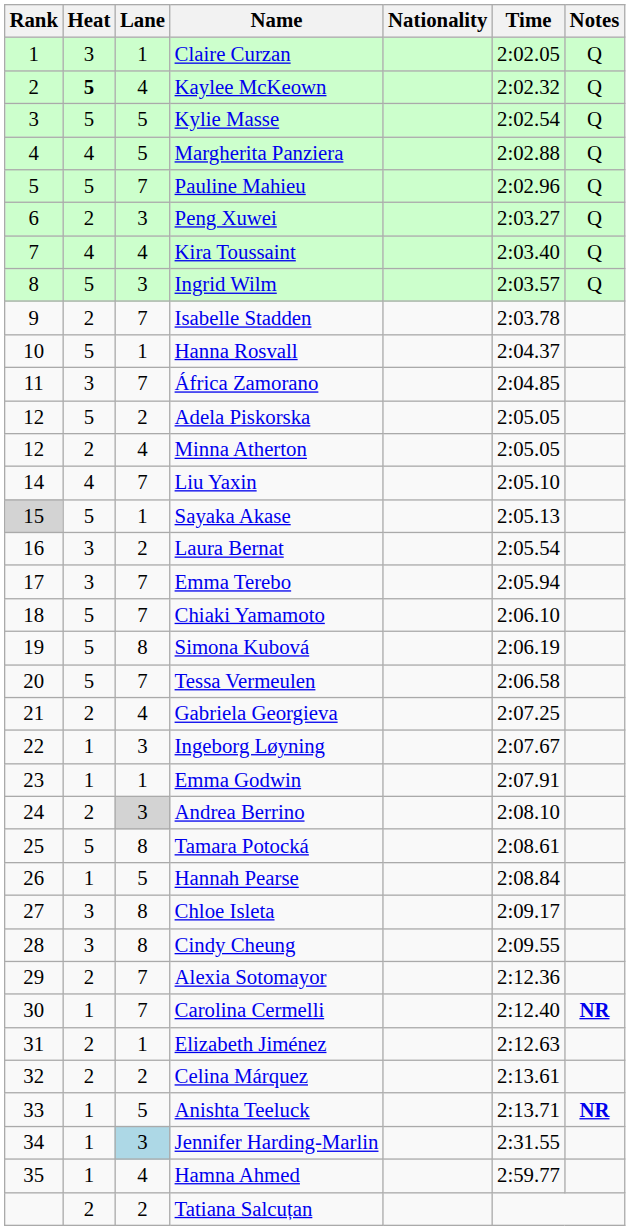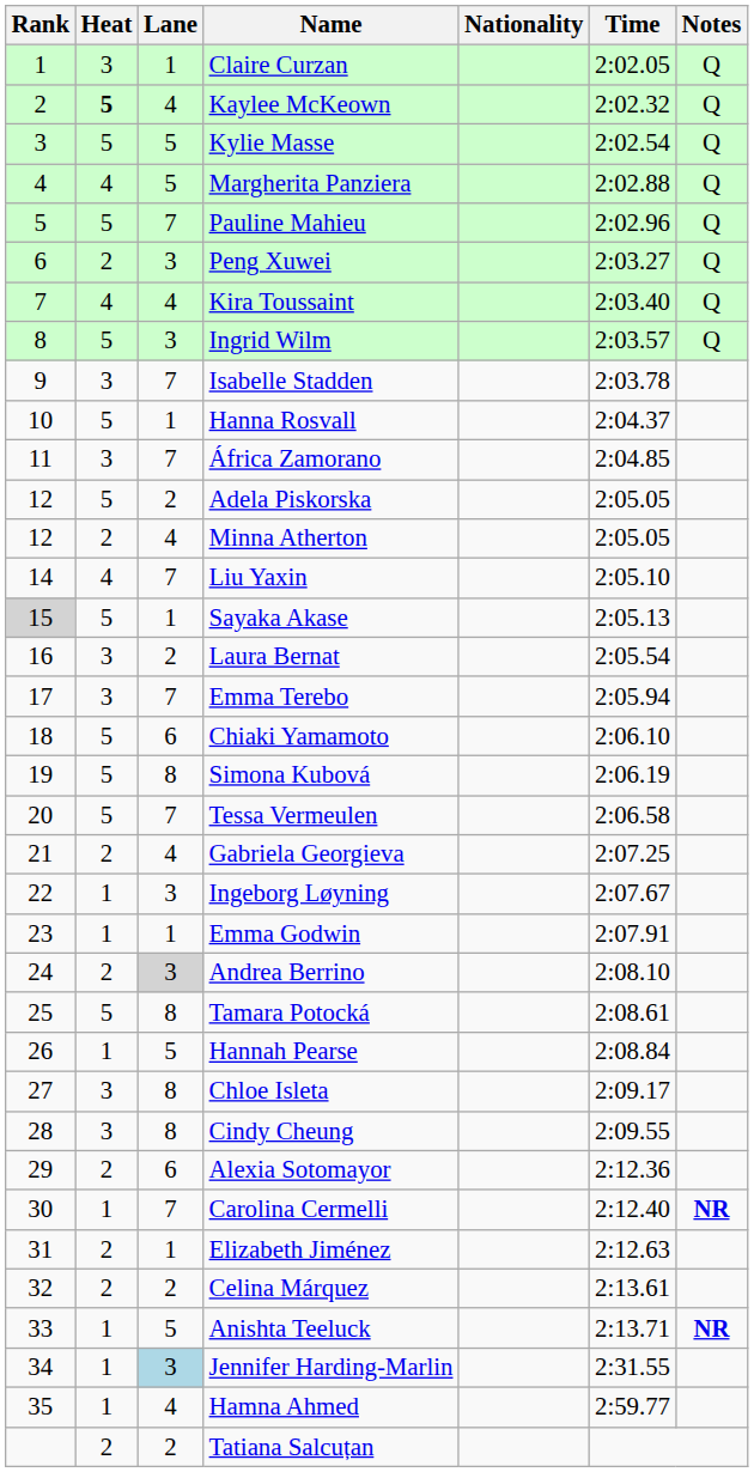 <table class="wikitable sortable" style="text-align:center">
 <tr>
 <th>Rank</th>
 <th>Heat</th>
 <th>Lane</th>
 <th>Name</th>
 <th>Nationality</th>
 <th>Time</th>
 <th>Notes</th>
 </tr>
 <tr bgcolor=ccffcc>
 <td>1</td>
 <td>3</td>
 <td>1</td>
 <td align=left><a href='#'>Claire Curzan</a></td>
 <td align=left></td>
 <td>2:02.05</td>
 <td>Q</td>
 </tr>
 <tr bgcolor=ccffcc>
 <td>2</td>
 <td><strong>5</strong></td>
 <td>4</td>
 <td align=left><a href='#'>Kaylee McKeown</a></td>
 <td align=left></td>
 <td>2:02.32</td>
 <td>Q</td>
 </tr>
 <tr bgcolor=ccffcc>
 <td>3</td>
 <td>5</td>
 <td>5</td>
 <td align=left><a href='#'>Kylie Masse</a></td>
 <td align=left></td>
 <td>2:02.54</td>
 <td>Q</td>
 </tr>
 <tr bgcolor=ccffcc>
 <td>4</td>
 <td>4</td>
 <td>5</td>
 <td align=left><a href='#'>Margherita Panziera</a></td>
 <td align=left></td>
 <td>2:02.88</td>
 <td>Q</td>
 </tr>
 <tr bgcolor=ccffcc>
 <td>5</td>
 <td>5</td>
 <td>7</td>
 <td align=left><a href='#'>Pauline Mahieu</a></td>
 <td align=left></td>
 <td>2:02.96</td>
 <td>Q</td>
 </tr>
 <tr bgcolor=ccffcc>
 <td>6</td>
 <td>2</td>
 <td>3</td>
 <td align=left><a href='#'>Peng Xuwei</a></td>
 <td align=left></td>
 <td>2:03.27</td>
 <td>Q</td>
 </tr>
 <tr bgcolor=ccffcc>
 <td>7</td>
 <td>4</td>
 <td>4</td>
 <td align=left><a href='#'>Kira Toussaint</a></td>
 <td align=left></td>
 <td>2:03.40</td>
 <td>Q</td>
 </tr>
 <tr bgcolor=ccffcc>
 <td>8</td>
 <td>5</td>
 <td>3</td>
 <td align=left><a href='#'>Ingrid Wilm</a></td>
 <td align=left></td>
 <td>2:03.57</td>
 <td>Q</td>
 </tr>
 <tr>
 <td>9</td>
-<td>2</td>
+<td>3</td>
 <td>7</td>
 <td align=left><a href='#'>Isabelle Stadden</a></td>
 <td align=left></td>
 <td>2:03.78</td>
 <td></td>
 </tr>
 <tr>
 <td>10</td>
 <td>5</td>
 <td>1</td>
 <td align=left><a href='#'>Hanna Rosvall</a></td>
 <td align=left></td>
 <td>2:04.37</td>
 <td></td>
 </tr>
 <tr>
 <td>11</td>
 <td>3</td>
 <td>7</td>
 <td align=left><a href='#'>África Zamorano</a></td>
 <td align=left></td>
 <td>2:04.85</td>
 <td></td>
 </tr>
 <tr>
 <td>12</td>
 <td>5</td>
 <td>2</td>
 <td align=left><a href='#'>Adela Piskorska</a></td>
 <td align=left></td>
 <td>2:05.05</td>
 <td></td>
 </tr>
 <tr>
 <td>12</td>
 <td>2</td>
 <td>4</td>
 <td align=left><a href='#'>Minna Atherton</a></td>
 <td align=left></td>
 <td>2:05.05</td>
 <td></td>
 </tr>
 <tr>
 <td>14</td>
 <td>4</td>
 <td>7</td>
 <td align=left><a href='#'>Liu Yaxin</a></td>
 <td align=left></td>
 <td>2:05.10</td>
 <td></td>
 </tr>
 <tr>
 <td style="background: lightgrey;">15</td>
 <td>5</td>
 <td>1</td>
 <td align=left><a href='#'>Sayaka Akase</a></td>
 <td align=left></td>
 <td>2:05.13</td>
 <td></td>
 </tr>
 <tr>
 <td>16</td>
 <td>3</td>
 <td>2</td>
 <td align=left><a href='#'>Laura Bernat</a></td>
 <td align=left></td>
 <td>2:05.54</td>
 <td></td>
 </tr>
 <tr>
 <td>17</td>
 <td>3</td>
 <td>7</td>
 <td align=left><a href='#'>Emma Terebo</a></td>
 <td align=left></td>
 <td>2:05.94</td>
 <td></td>
 </tr>
 <tr>
 <td>18</td>
 <td>5</td>
-<td>7</td>
+<td>6</td>
 <td align=left><a href='#'>Chiaki Yamamoto</a></td>
 <td align=left></td>
 <td>2:06.10</td>
 <td></td>
 </tr>
 <tr>
 <td>19</td>
 <td>5</td>
 <td>8</td>
 <td align=left><a href='#'>Simona Kubová</a></td>
 <td align=left></td>
 <td>2:06.19</td>
 <td></td>
 </tr>
 <tr>
 <td>20</td>
 <td>5</td>
 <td>7</td>
 <td align=left><a href='#'>Tessa Vermeulen</a></td>
 <td align=left></td>
 <td>2:06.58</td>
 <td></td>
 </tr>
 <tr>
 <td>21</td>
 <td>2</td>
 <td>4</td>
 <td align=left><a href='#'>Gabriela Georgieva</a></td>
 <td align=left></td>
 <td>2:07.25</td>
 <td></td>
 </tr>
 <tr>
 <td>22</td>
 <td>1</td>
 <td>3</td>
 <td align=left><a href='#'>Ingeborg Løyning</a></td>
 <td align=left></td>
 <td>2:07.67</td>
 <td></td>
 </tr>
 <tr>
 <td>23</td>
 <td>1</td>
 <td>1</td>
 <td align=left><a href='#'>Emma Godwin</a></td>
 <td align=left></td>
 <td>2:07.91</td>
 <td></td>
 </tr>
 <tr>
 <td>24</td>
 <td>2</td>
 <td style="background: lightgrey;">3</td>
 <td align=left><a href='#'>Andrea Berrino</a></td>
 <td align=left></td>
 <td>2:08.10</td>
 <td></td>
 </tr>
 <tr>
 <td>25</td>
 <td>5</td>
 <td>8</td>
 <td align=left><a href='#'>Tamara Potocká</a></td>
 <td align=left></td>
 <td>2:08.61</td>
 <td></td>
 </tr>
 <tr>
 <td>26</td>
 <td>1</td>
 <td>5</td>
 <td align=left><a href='#'>Hannah Pearse</a></td>
 <td align=left></td>
 <td>2:08.84</td>
 <td></td>
 </tr>
 <tr>
 <td>27</td>
 <td>3</td>
 <td>8</td>
 <td align=left><a href='#'>Chloe Isleta</a></td>
 <td align=left></td>
 <td>2:09.17</td>
 <td></td>
 </tr>
 <tr>
 <td>28</td>
 <td>3</td>
 <td>8</td>
 <td align=left><a href='#'>Cindy Cheung</a></td>
 <td align=left></td>
 <td>2:09.55</td>
 <td></td>
 </tr>
 <tr>
 <td>29</td>
 <td>2</td>
-<td>7</td>
+<td>6</td>
 <td align=left><a href='#'>Alexia Sotomayor</a></td>
 <td align=left></td>
 <td>2:12.36</td>
 <td></td>
 </tr>
 <tr>
 <td>30</td>
 <td>1</td>
 <td>7</td>
 <td align=left><a href='#'>Carolina Cermelli</a></td>
 <td align=left></td>
 <td>2:12.40</td>
 <td><strong><a href='#'>NR</a></strong></td>
 </tr>
 <tr>
 <td>31</td>
 <td>2</td>
 <td>1</td>
 <td align=left><a href='#'>Elizabeth Jiménez</a></td>
 <td align=left></td>
 <td>2:12.63</td>
 <td></td>
 </tr>
 <tr>
 <td>32</td>
 <td>2</td>
 <td>2</td>
 <td align=left><a href='#'>Celina Márquez</a></td>
 <td align=left></td>
 <td>2:13.61</td>
 <td></td>
 </tr>
 <tr>
 <td>33</td>
 <td>1</td>
 <td>5</td>
 <td align=left><a href='#'>Anishta Teeluck</a></td>
 <td align=left></td>
 <td>2:13.71</td>
 <td><strong><a href='#'>NR</a></strong></td>
 </tr>
 <tr>
 <td>34</td>
 <td>1</td>
 <td style="background: lightblue;">3</td>
 <td align=left><a href='#'>Jennifer Harding-Marlin</a></td>
 <td align=left></td>
 <td>2:31.55</td>
 <td></td>
 </tr>
 <tr>
 <td>35</td>
 <td>1</td>
 <td>4</td>
 <td align=left><a href='#'>Hamna Ahmed</a></td>
 <td align=left></td>
 <td>2:59.77</td>
 <td></td>
 </tr>
 <tr>
 <td></td>
 <td>2</td>
 <td>2</td>
 <td align=left><a href='#'>Tatiana Salcuțan</a></td>
 <td align=left></td>
 <td colspan=2></td>
 </tr>
 </table>
